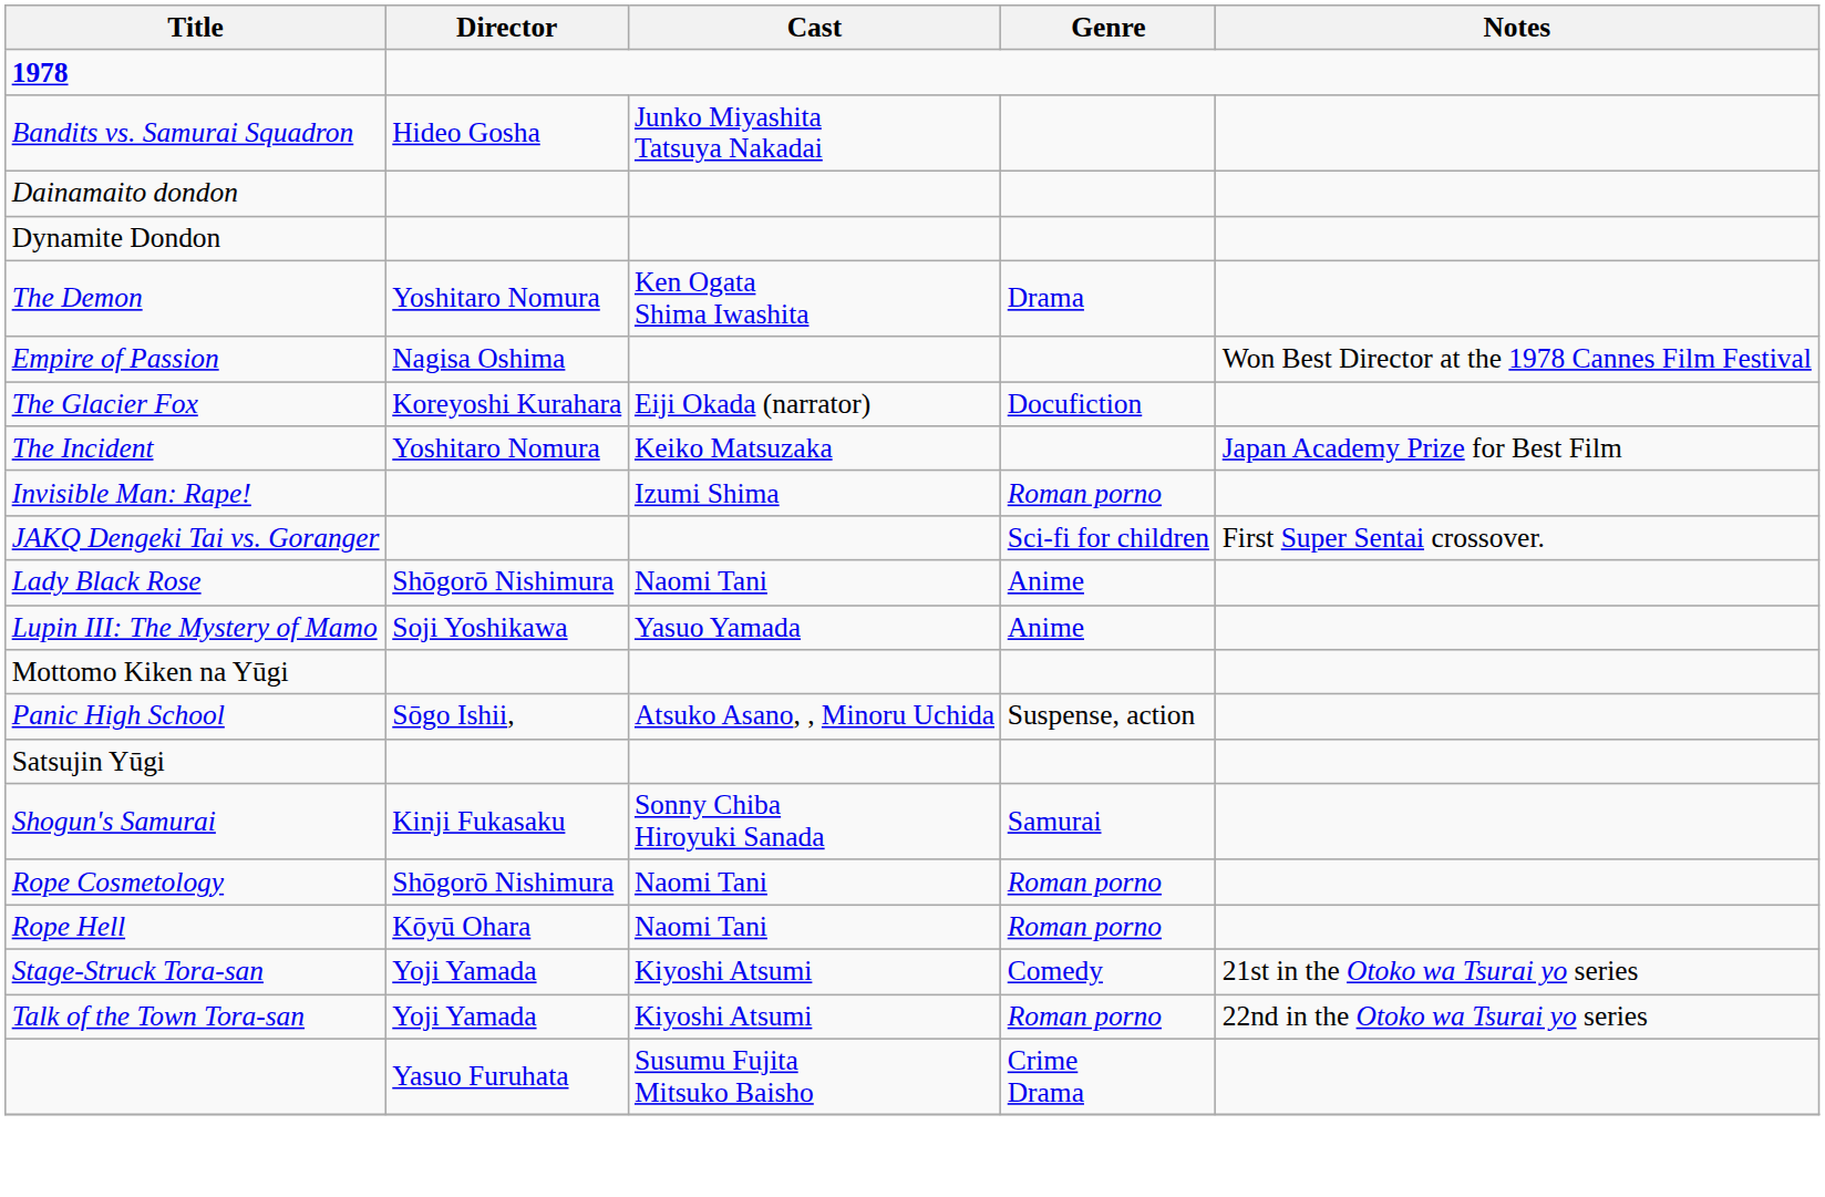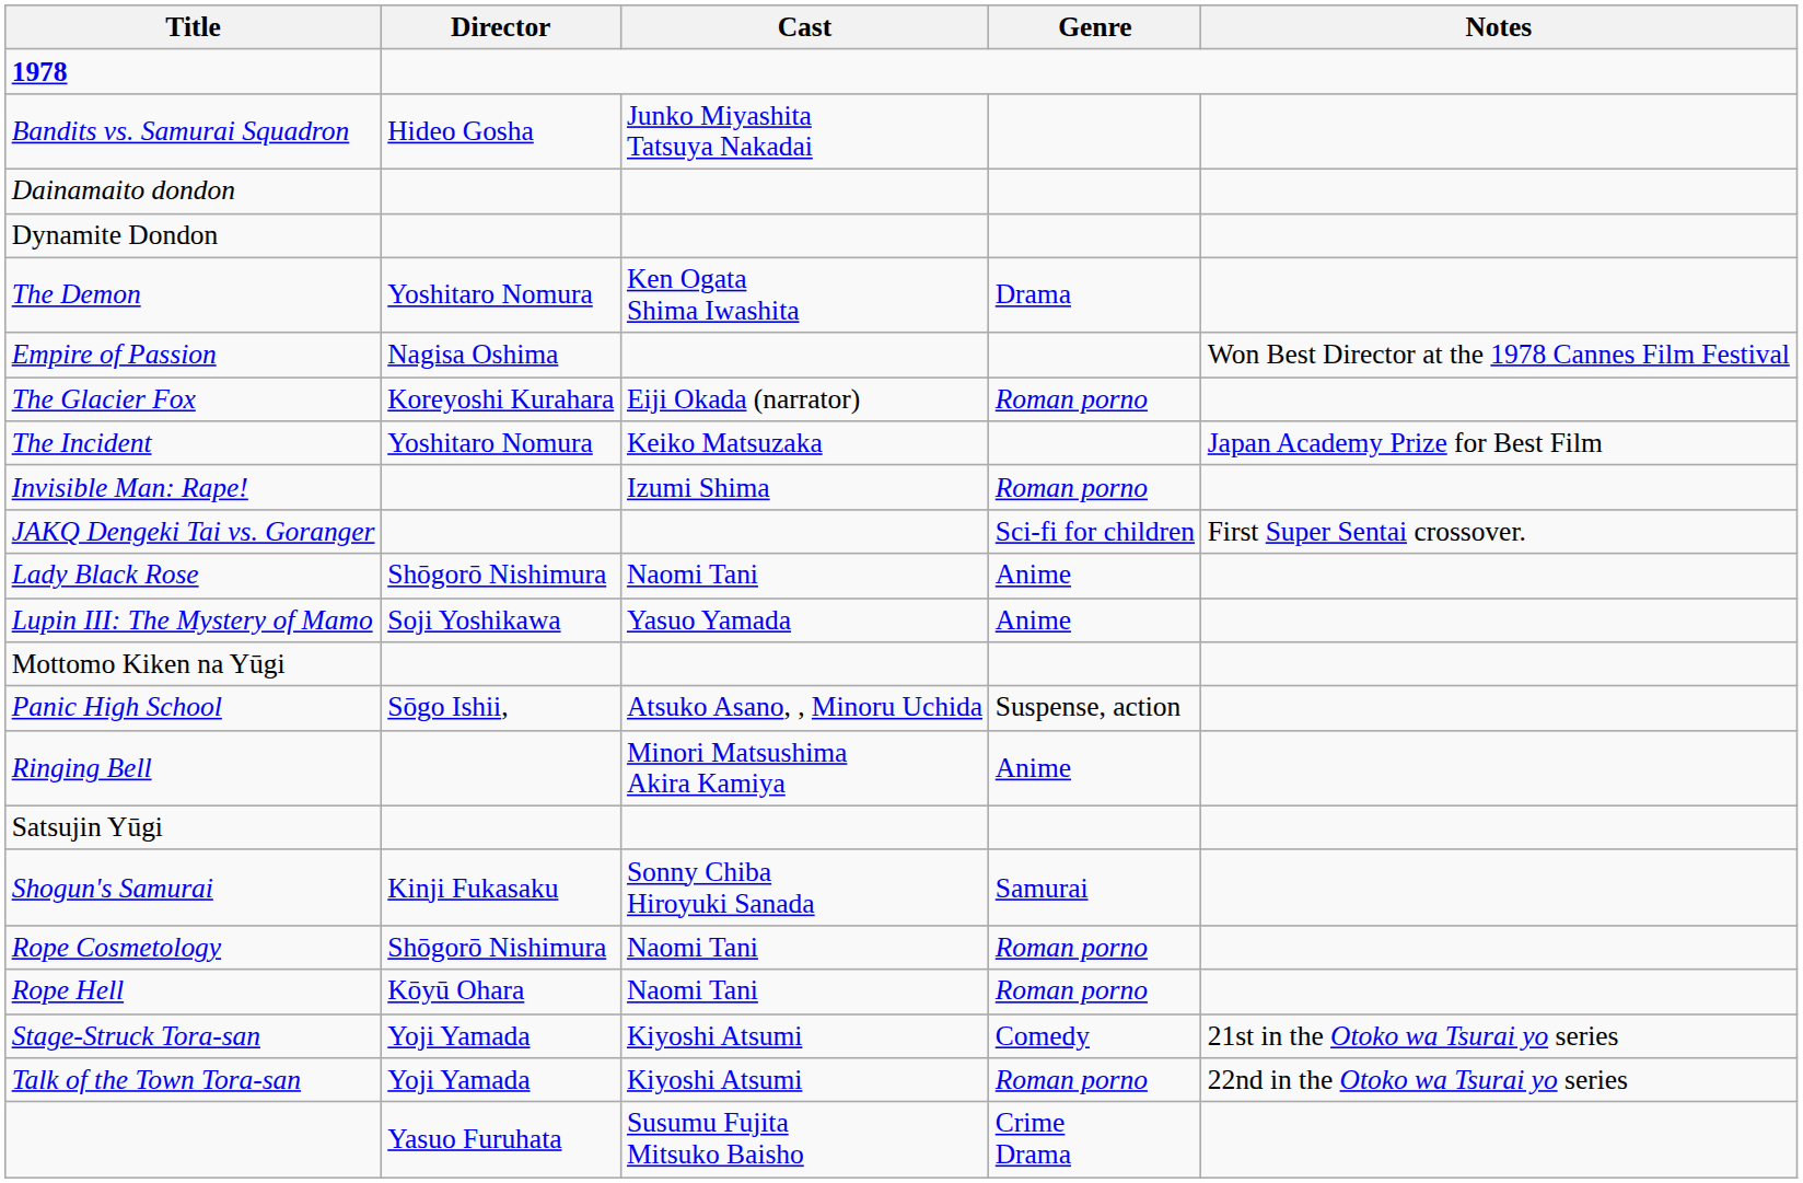 <table class="wikitable">
 <tr>
 <th>Title</th>
 <th>Director</th>
 <th>Cast</th>
 <th>Genre</th>
 <th>Notes</th>
 </tr>
 <tr>
 <td><strong><a href='#'>1978</a></strong></td>
 </tr>
 <tr>
 <td><em><a href='#'>Bandits vs. Samurai Squadron</a></em></td>
 <td><a href='#'>Hideo Gosha</a></td>
 <td><a href='#'>Junko Miyashita</a><br><a href='#'>Tatsuya Nakadai</a></td>
 <td></td>
 <td></td>
 </tr>
 <tr>
 <td><em>Dainamaito dondon</em></td>
 <td></td>
 <td></td>
 <td></td>
 <td></td>
 </tr>
 <tr>
 <td>Dynamite Dondon</td>
 <td></td>
 <td></td>
 <td></td>
 <td></td>
 </tr>
 <tr>
 <td><em><a href='#'>The Demon</a></em></td>
 <td><a href='#'>Yoshitaro Nomura</a></td>
 <td><a href='#'>Ken Ogata</a><br><a href='#'>Shima Iwashita</a></td>
 <td><a href='#'>Drama</a></td>
 <td></td>
 </tr>
 <tr>
 <td><em><a href='#'>Empire of Passion</a></em></td>
 <td><a href='#'>Nagisa Oshima</a></td>
 <td></td>
 <td></td>
 <td>Won Best Director at the <a href='#'>1978 Cannes Film Festival</a></td>
 </tr>
 <tr>
 <td><em><a href='#'>The Glacier Fox</a></em></td>
 <td><a href='#'>Koreyoshi Kurahara</a></td>
 <td><a href='#'>Eiji Okada</a> (narrator)</td>
-<td><a href='#'>Docufiction</a></td>
+<td><a href='#'><em>Roman porno</em></a></td>
 </tr>
 <tr>
 <td><em><a href='#'>The Incident</a></em></td>
 <td><a href='#'>Yoshitaro Nomura</a></td>
 <td><a href='#'>Keiko Matsuzaka</a></td>
 <td></td>
 <td><a href='#'>Japan Academy Prize</a> for Best Film</td>
 </tr>
 <tr>
 <td><em><a href='#'>Invisible Man: Rape!</a></em></td>
 <td></td>
 <td><a href='#'>Izumi Shima</a></td>
 <td><a href='#'><em>Roman porno</em></a></td>
 <td></td>
 </tr>
 <tr>
 <td><em><a href='#'>JAKQ Dengeki Tai vs. Goranger</a></em></td>
 <td></td>
 <td></td>
 <td><a href='#'>Sci-fi for children</a></td>
 <td>First <a href='#'>Super Sentai</a> crossover.</td>
 </tr>
 <tr>
 <td><em><a href='#'>Lady Black Rose</a></em></td>
 <td><a href='#'>Shōgorō Nishimura</a></td>
 <td><a href='#'>Naomi Tani</a></td>
 <td><a href='#'>Anime</a></td>
 <td></td>
 </tr>
 <tr>
 <td><em><a href='#'>Lupin III: The Mystery of Mamo</a></em></td>
 <td><a href='#'>Soji Yoshikawa</a></td>
 <td><a href='#'>Yasuo Yamada</a></td>
 <td><a href='#'>Anime</a></td>
 <td></td>
 </tr>
 <tr>
 <td>Mottomo Kiken na Yūgi</td>
 <td></td>
 <td></td>
 <td></td>
 <td></td>
 </tr>
 <tr>
 <td><em><a href='#'>Panic High School</a></em></td>
 <td><a href='#'>Sōgo Ishii</a>, </td>
 <td><a href='#'>Atsuko Asano</a>, , <a href='#'>Minoru Uchida</a></td>
 <td>Suspense, action</td>
+<td></td>
+</tr>
+<tr>
+<td><em><a href='#'>Ringing Bell</a></em></td>
+<td></td>
+<td><a href='#'>Minori Matsushima</a><br><a href='#'>Akira Kamiya</a></td>
+<td><a href='#'>Anime</a></td>
 <td></td>
 </tr>
 <tr>
 <td>Satsujin Yūgi</td>
 <td></td>
 <td></td>
 <td></td>
 <td></td>
 </tr>
 <tr>
 <td><em><a href='#'>Shogun's Samurai</a></em></td>
 <td><a href='#'>Kinji Fukasaku</a></td>
 <td><a href='#'>Sonny Chiba</a><br><a href='#'>Hiroyuki Sanada</a></td>
 <td><a href='#'>Samurai</a></td>
 <td></td>
 </tr>
 <tr>
 <td><em><a href='#'>Rope Cosmetology</a></em></td>
 <td><a href='#'>Shōgorō Nishimura</a></td>
 <td><a href='#'>Naomi Tani</a></td>
 <td><a href='#'><em>Roman porno</em></a></td>
 <td></td>
 </tr>
 <tr>
 <td><em><a href='#'>Rope Hell</a></em></td>
 <td><a href='#'>Kōyū Ohara</a></td>
 <td><a href='#'>Naomi Tani</a></td>
 <td><a href='#'><em>Roman porno</em></a></td>
 <td></td>
 </tr>
 <tr>
 <td><em><a href='#'>Stage-Struck Tora-san</a></em></td>
 <td><a href='#'>Yoji Yamada</a></td>
 <td><a href='#'>Kiyoshi Atsumi</a></td>
 <td><a href='#'>Comedy</a></td>
 <td>21st in the <em><a href='#'>Otoko wa Tsurai yo</a></em> series</td>
 </tr>
 <tr>
 <td><em><a href='#'>Talk of the Town Tora-san</a></em></td>
 <td><a href='#'>Yoji Yamada</a></td>
 <td><a href='#'>Kiyoshi Atsumi</a></td>
 <td><a href='#'><em>Roman porno</em></a></td>
 <td>22nd in the <em><a href='#'>Otoko wa Tsurai yo</a></em> series</td>
 </tr>
 <tr>
 <td><em></em></td>
 <td><a href='#'>Yasuo Furuhata</a></td>
 <td><a href='#'>Susumu Fujita</a><br><a href='#'>Mitsuko Baisho</a></td>
 <td><a href='#'>Crime</a><br><a href='#'>Drama</a></td>
 <td></td>
 </tr>
 <tr>
 </tr>
 </table>
